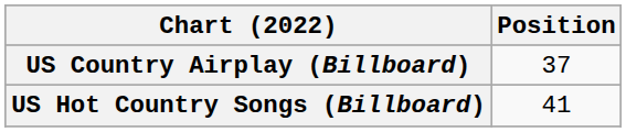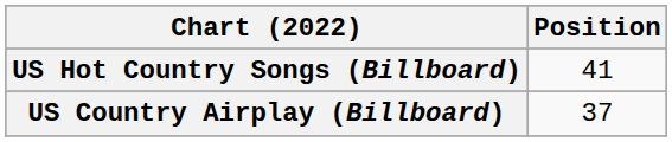 <table class="wikitable sortable plainrowheaders" style="text-align:center">
 <tr>
 <th scope="col">Chart (2022)</th>
 <th scope="col">Position</th>
 </tr>
 <tr>
+<th scope="row">US Hot Country Songs (<em>Billboard</em>)</th>
+<td>41</td>
+</tr>
+<tr>
 <th scope="row">US Country Airplay (<em>Billboard</em>)</th>
 <td>37</td>
 </tr>
-<tr>
-<th scope="row">US Hot Country Songs (<em>Billboard</em>)</th>
-<td>41</td>
-</tr>
 </table>
